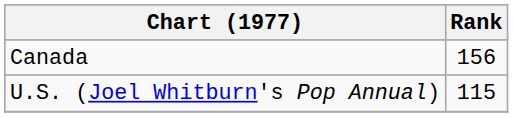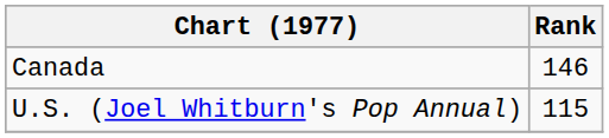 <table class="wikitable">
 <tr>
 <th align="left">Chart (1977)</th>
 <th style="text-align:center;">Rank</th>
 </tr>
 <tr>
 <td>Canada</td>
-<td style="text-align:center;">156</td>
+<td style="text-align:center;">146</td>
 </tr>
 <tr>
 <td>U.S. (<a href='#'>Joel Whitburn</a>'s <em>Pop Annual</em>)</td>
 <td style="text-align:center;">115</td>
 </tr>
 <tr>
 </tr>
 </table>
